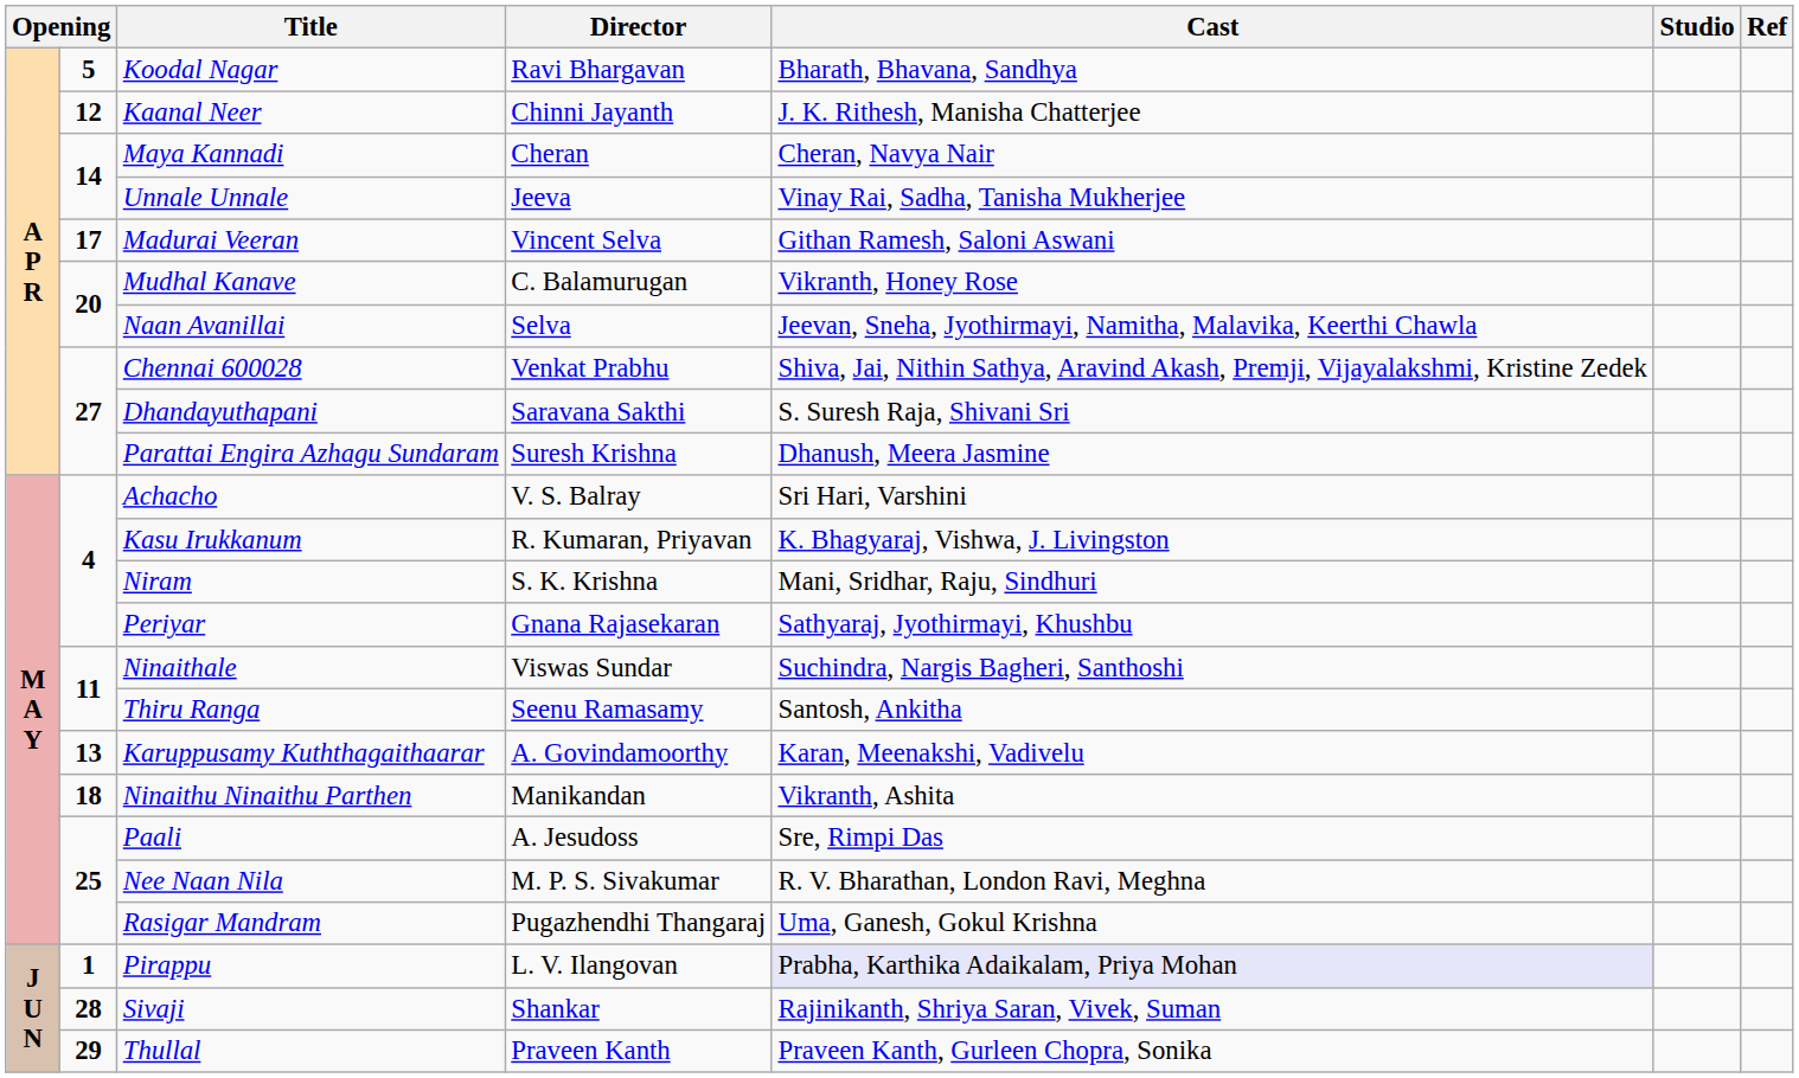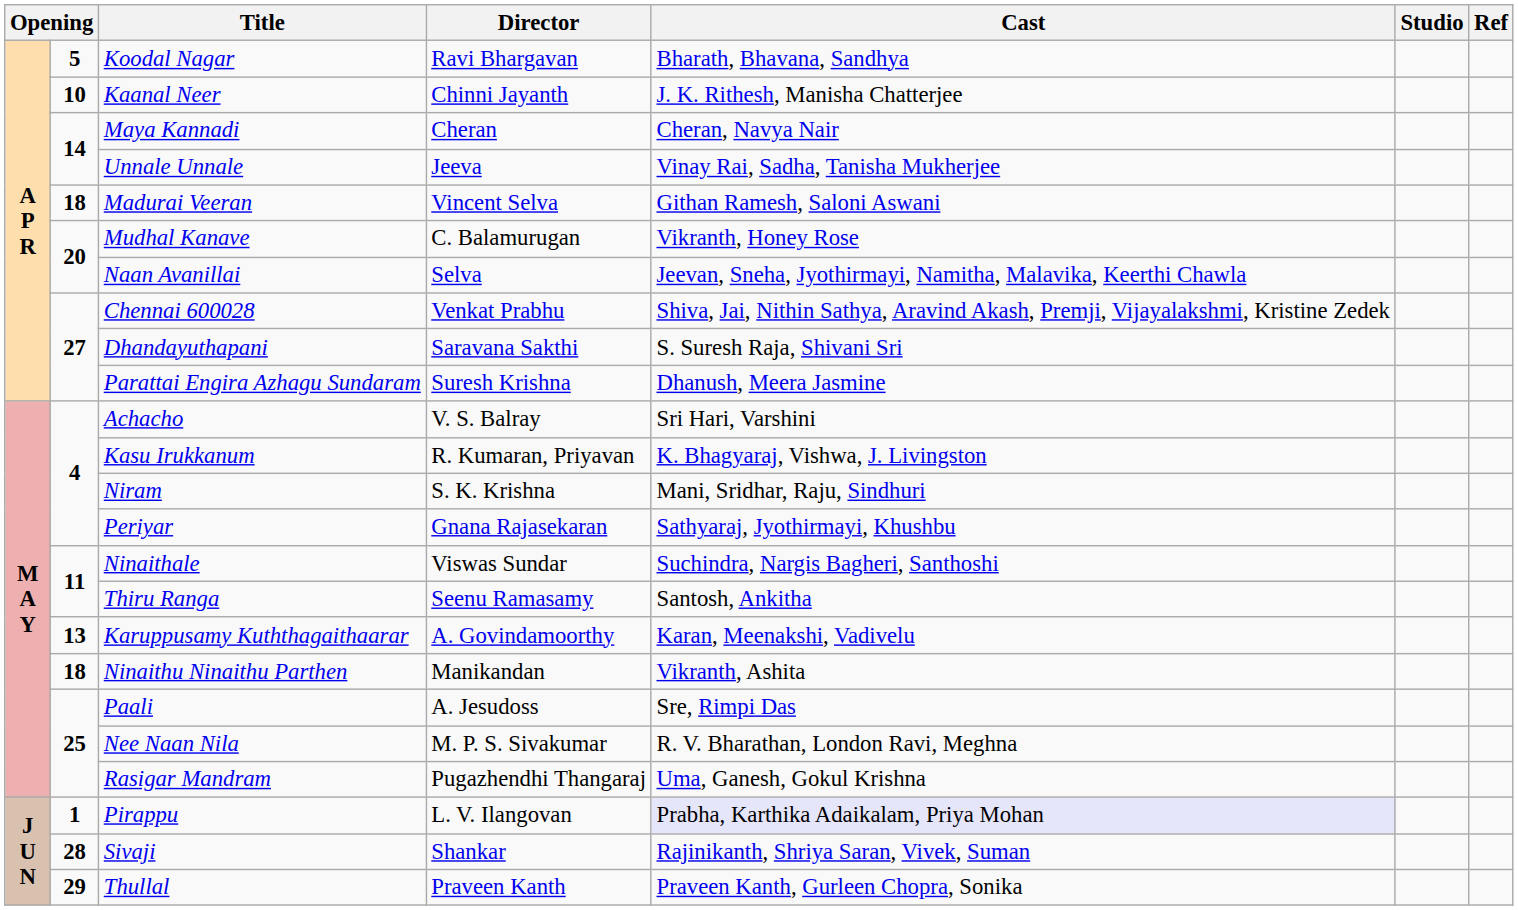 <table class="wikitable">
 <tr>
 <th colspan="2">Opening</th>
 <th>Title</th>
 <th>Director</th>
 <th>Cast</th>
 <th>Studio</th>
 <th>Ref</th>
 </tr>
 <tr April!>
 <td rowspan="10" valign="center" align="center" style="background:#FFDEAD;"><strong>A<br>P<br>R</strong></td>
 <td rowspan="1" align="center"><strong>5</strong></td>
 <td><em><a href='#'>Koodal Nagar</a></em></td>
 <td><a href='#'>Ravi Bhargavan</a></td>
 <td><a href='#'>Bharath</a>, <a href='#'>Bhavana</a>, <a href='#'>Sandhya</a></td>
 <td></td>
 <td></td>
 </tr>
 <tr>
-<td rowspan="1" align="center"><strong>12</strong></td>
+<td rowspan="1" align="center"><strong>10</strong></td>
 <td><em><a href='#'>Kaanal Neer</a></em></td>
 <td><a href='#'>Chinni Jayanth</a></td>
 <td><a href='#'>J. K. Rithesh</a>, Manisha Chatterjee</td>
 <td></td>
 <td></td>
 </tr>
 <tr>
 <td rowspan="2" align="center"><strong>14</strong></td>
 <td><em><a href='#'>Maya Kannadi</a></em></td>
 <td><a href='#'>Cheran</a></td>
 <td><a href='#'>Cheran</a>, <a href='#'>Navya Nair</a></td>
 <td></td>
 <td></td>
 </tr>
 <tr>
 <td><em><a href='#'>Unnale Unnale</a></em></td>
 <td><a href='#'>Jeeva</a></td>
 <td><a href='#'>Vinay Rai</a>, <a href='#'>Sadha</a>, <a href='#'>Tanisha Mukherjee</a></td>
 <td></td>
 <td></td>
 </tr>
 <tr>
-<td rowspan="1" align="center"><strong>17</strong></td>
+<td rowspan="1" align="center"><strong>18</strong></td>
 <td><em><a href='#'>Madurai Veeran</a></em></td>
 <td><a href='#'>Vincent Selva</a></td>
 <td><a href='#'>Githan Ramesh</a>, <a href='#'>Saloni Aswani</a></td>
 <td></td>
 <td></td>
 </tr>
 <tr>
 <td rowspan="2" align="center"><strong>20</strong></td>
 <td><em><a href='#'>Mudhal Kanave</a></em></td>
 <td>C. Balamurugan</td>
 <td><a href='#'>Vikranth</a>, <a href='#'>Honey Rose</a></td>
 <td></td>
 <td></td>
 </tr>
 <tr>
 <td><em><a href='#'>Naan Avanillai</a></em></td>
 <td><a href='#'>Selva</a></td>
 <td><a href='#'>Jeevan</a>, <a href='#'>Sneha</a>, <a href='#'>Jyothirmayi</a>, <a href='#'>Namitha</a>, <a href='#'>Malavika</a>, <a href='#'>Keerthi Chawla</a></td>
 <td></td>
 <td></td>
 </tr>
 <tr>
 <td rowspan="3" align="center"><strong>27</strong></td>
 <td><em><a href='#'>Chennai 600028</a></em></td>
 <td><a href='#'>Venkat Prabhu</a></td>
 <td><a href='#'>Shiva</a>, <a href='#'>Jai</a>, <a href='#'>Nithin Sathya</a>, <a href='#'>Aravind Akash</a>, <a href='#'>Premji</a>, <a href='#'>Vijayalakshmi</a>, Kristine Zedek</td>
 <td></td>
 <td></td>
 </tr>
 <tr>
 <td><em><a href='#'>Dhandayuthapani</a></em></td>
 <td><a href='#'>Saravana Sakthi</a></td>
 <td>S. Suresh Raja, <a href='#'>Shivani Sri</a></td>
 <td></td>
 <td></td>
 </tr>
 <tr>
 <td><em><a href='#'>Parattai Engira Azhagu Sundaram</a></em></td>
 <td><a href='#'>Suresh Krishna</a></td>
 <td><a href='#'>Dhanush</a>, <a href='#'>Meera Jasmine</a></td>
 <td></td>
 <td></td>
 </tr>
 <tr May!>
 <td rowspan="11" valign="center" align="center" style="background:#edafaf;"><strong>M<br>A<br>Y</strong></td>
 <td rowspan="4" align="center"><strong>4</strong></td>
 <td><em><a href='#'>Achacho</a></em></td>
 <td>V. S. Balray</td>
 <td>Sri Hari, Varshini</td>
 <td></td>
 <td></td>
 </tr>
 <tr>
 <td><em><a href='#'>Kasu Irukkanum</a></em></td>
 <td>R. Kumaran, Priyavan</td>
 <td><a href='#'>K. Bhagyaraj</a>, Vishwa, <a href='#'>J. Livingston</a></td>
 <td></td>
 <td></td>
 </tr>
 <tr>
 <td><em><a href='#'>Niram</a></em></td>
 <td>S. K. Krishna</td>
 <td>Mani, Sridhar, Raju, <a href='#'>Sindhuri</a></td>
 <td></td>
 <td></td>
 </tr>
 <tr>
 <td><em><a href='#'>Periyar</a></em></td>
 <td><a href='#'>Gnana Rajasekaran</a></td>
 <td><a href='#'>Sathyaraj</a>, <a href='#'>Jyothirmayi</a>, <a href='#'>Khushbu</a></td>
 <td></td>
 <td></td>
 </tr>
 <tr>
 <td rowspan="2" align="center"><strong>11</strong></td>
 <td><em><a href='#'>Ninaithale</a></em></td>
 <td>Viswas Sundar</td>
 <td><a href='#'>Suchindra</a>, <a href='#'>Nargis Bagheri</a>, <a href='#'>Santhoshi</a></td>
 <td></td>
 <td></td>
 </tr>
 <tr>
 <td><em><a href='#'>Thiru Ranga</a></em></td>
 <td><a href='#'>Seenu Ramasamy</a></td>
 <td>Santosh, <a href='#'>Ankitha</a></td>
 <td></td>
 <td></td>
 </tr>
 <tr>
 <td rowspan="1" align="center"><strong>13</strong></td>
 <td><em><a href='#'>Karuppusamy Kuththagaithaarar</a></em></td>
 <td><a href='#'>A. Govindamoorthy</a></td>
 <td><a href='#'>Karan</a>, <a href='#'>Meenakshi</a>, <a href='#'>Vadivelu</a></td>
 <td></td>
 <td></td>
 </tr>
 <tr>
 <td rowspan="1" align="center"><strong>18</strong></td>
 <td><em><a href='#'>Ninaithu Ninaithu Parthen</a></em></td>
 <td>Manikandan</td>
 <td><a href='#'>Vikranth</a>, Ashita</td>
 <td></td>
 <td></td>
 </tr>
 <tr>
 <td rowspan="3" align="center"><strong>25</strong></td>
 <td><em><a href='#'>Paali</a></em></td>
 <td>A. Jesudoss</td>
 <td>Sre, <a href='#'>Rimpi Das</a></td>
 <td></td>
 <td></td>
 </tr>
 <tr>
 <td><em><a href='#'>Nee Naan Nila</a></em></td>
 <td>M. P. S. Sivakumar</td>
 <td>R. V. Bharathan, London Ravi, Meghna</td>
 <td></td>
 <td></td>
 </tr>
 <tr>
 <td><em><a href='#'>Rasigar Mandram</a></em></td>
 <td>Pugazhendhi Thangaraj</td>
 <td><a href='#'>Uma</a>, Ganesh, Gokul Krishna</td>
 <td></td>
 <td></td>
 </tr>
 <tr June!>
 <td rowspan="3" valign="center" align="center" style="background:#d9c1b0;"><strong>J<br>U<br>N</strong></td>
 <td rowspan="1" align="center"><strong>1</strong></td>
 <td><em><a href='#'>Pirappu</a></em></td>
 <td>L. V. Ilangovan</td>
 <td style="background: lavender;">Prabha, Karthika Adaikalam, Priya Mohan</td>
 <td></td>
 <td></td>
 </tr>
 <tr>
 <td rowspan="1" align="center"><strong>28</strong></td>
 <td><em><a href='#'>Sivaji</a></em></td>
 <td><a href='#'>Shankar</a></td>
 <td><a href='#'>Rajinikanth</a>, <a href='#'>Shriya Saran</a>, <a href='#'>Vivek</a>, <a href='#'>Suman</a></td>
 <td></td>
 <td></td>
 </tr>
 <tr>
 <td rowspan="1" align="center"><strong>29</strong></td>
 <td><em><a href='#'>Thullal</a></em></td>
 <td><a href='#'>Praveen Kanth</a></td>
 <td><a href='#'>Praveen Kanth</a>, <a href='#'>Gurleen Chopra</a>, Sonika</td>
 <td></td>
 <td></td>
 </tr>
 </table>
